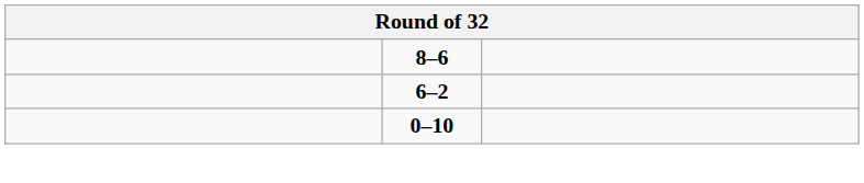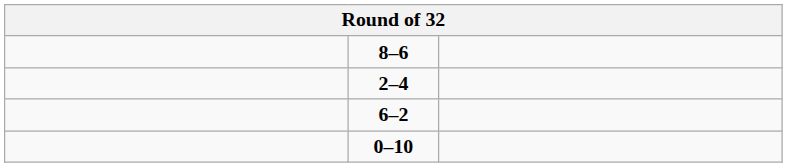 <table class="wikitable" style="text-align: center;">
 <tr>
 <th colspan=3>Round of 32</th>
 </tr>
 <tr>
 <td align=left width="270"><strong></strong></td>
 <td align=center width="65"><strong>8–6</strong></td>
 <td align=left width="270"></td>
+</tr>
+<tr>
+<td align=left></td>
+<td align=center><strong>2–4</strong></td>
+<td align=left><strong></strong></td>
 </tr>
 <tr>
 <td align=left><strong></strong></td>
 <td align=center><strong>6–2</strong></td>
 <td align=left></td>
 </tr>
 <tr>
 <td align=left></td>
 <td align=center><strong>0–10</strong></td>
 <td align=left><strong></strong></td>
 </tr>
 </table>
